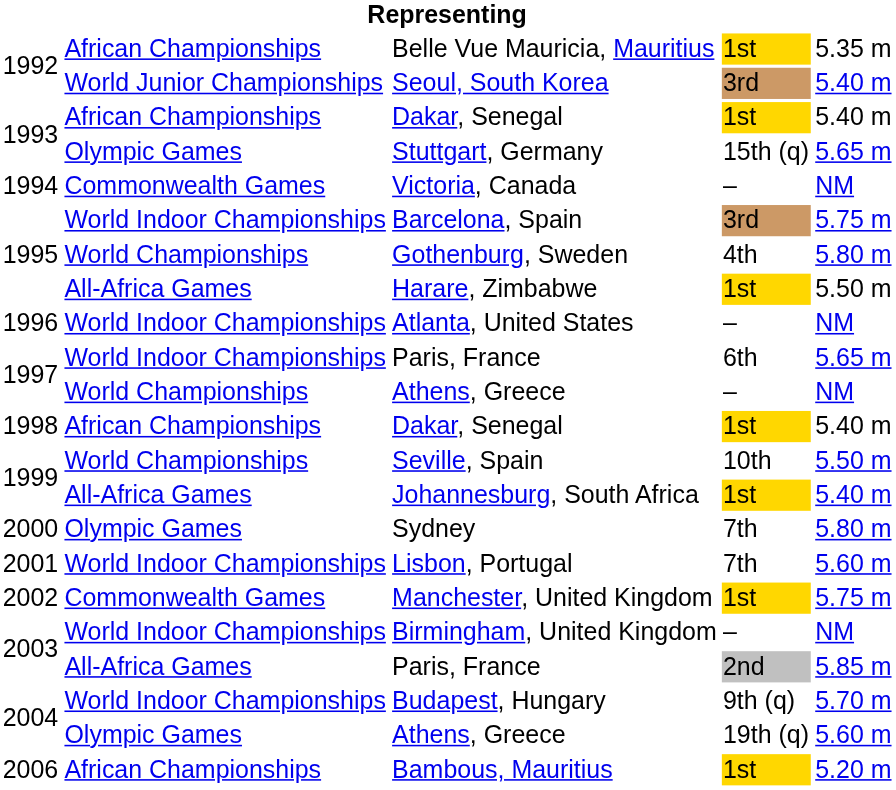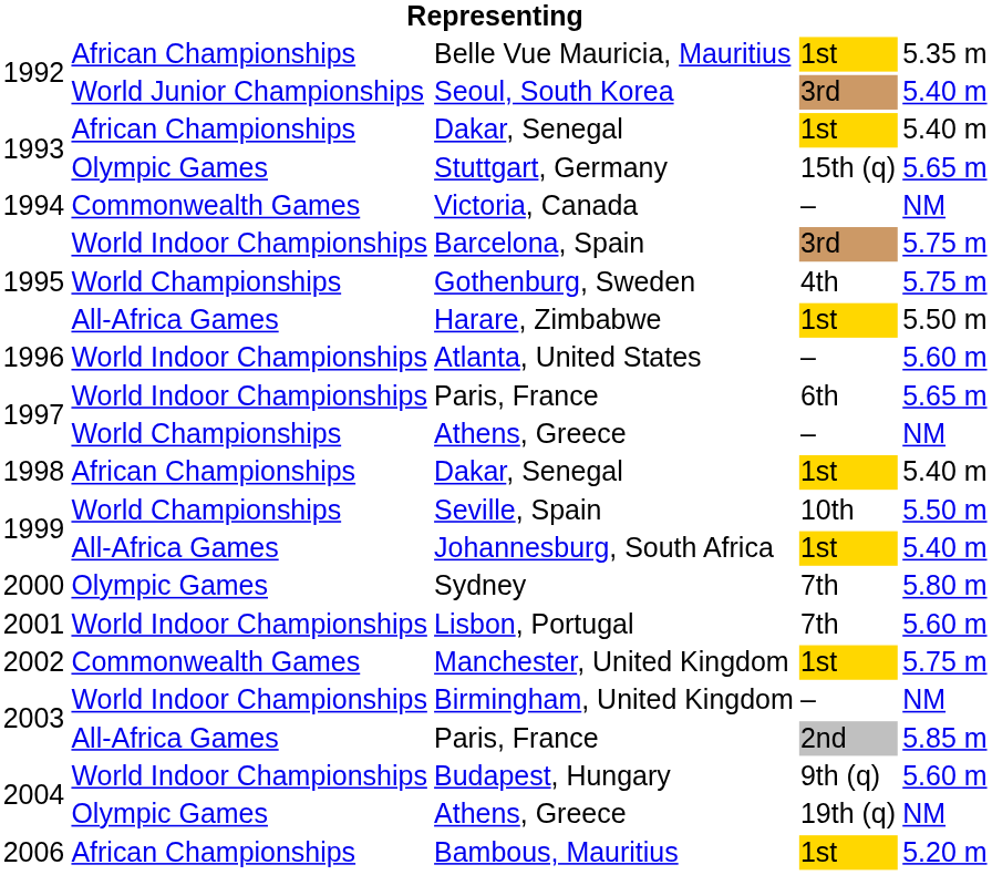 <table>
 <tr>
 <th colspan="5">Representing </th>
 </tr>
 <tr>
 <td rowspan=2>1992</td>
 <td><a href='#'>African Championships</a></td>
 <td>Belle Vue Mauricia, <a href='#'>Mauritius</a></td>
 <td bgcolor=gold>1st</td>
 <td>5.35 m</td>
 </tr>
 <tr>
 <td><a href='#'>World Junior Championships</a></td>
 <td><a href='#'>Seoul, South Korea</a></td>
 <td bgcolor=cc9966>3rd</td>
 <td><a href='#'>5.40 m</a></td>
 </tr>
 <tr>
 <td rowspan=2>1993</td>
 <td><a href='#'>African Championships</a></td>
 <td><a href='#'>Dakar</a>, Senegal</td>
 <td bgcolor=gold>1st</td>
 <td>5.40 m</td>
 </tr>
 <tr>
 <td><a href='#'>Olympic Games</a></td>
 <td><a href='#'>Stuttgart</a>, Germany</td>
 <td>15th (q)</td>
 <td><a href='#'>5.65 m</a></td>
 </tr>
 <tr>
 <td>1994</td>
 <td><a href='#'>Commonwealth Games</a></td>
 <td><a href='#'>Victoria</a>, Canada</td>
 <td>–</td>
 <td><a href='#'>NM</a></td>
 </tr>
 <tr>
 <td rowspan=3>1995</td>
 <td><a href='#'>World Indoor Championships</a></td>
 <td><a href='#'>Barcelona</a>, Spain</td>
 <td bgcolor=cc9966>3rd</td>
 <td><a href='#'>5.75 m</a></td>
 </tr>
 <tr>
 <td><a href='#'>World Championships</a></td>
 <td><a href='#'>Gothenburg</a>, Sweden</td>
 <td>4th</td>
-<td><a href='#'>5.80 m</a></td>
+<td><a href='#'>5.75 m</a></td>
 </tr>
 <tr>
 <td><a href='#'>All-Africa Games</a></td>
 <td><a href='#'>Harare</a>, Zimbabwe</td>
 <td bgcolor=gold>1st</td>
 <td>5.50 m</td>
 </tr>
 <tr>
 <td>1996</td>
 <td><a href='#'>World Indoor Championships</a></td>
 <td><a href='#'>Atlanta</a>, United States</td>
 <td>–</td>
-<td><a href='#'>NM</a></td>
+<td><a href='#'>5.60 m</a></td>
 </tr>
 <tr>
 <td rowspan=2>1997</td>
 <td><a href='#'>World Indoor Championships</a></td>
 <td>Paris, France</td>
 <td>6th</td>
 <td><a href='#'>5.65 m</a></td>
 </tr>
 <tr>
 <td><a href='#'>World Championships</a></td>
 <td><a href='#'>Athens</a>, Greece</td>
 <td>–</td>
 <td><a href='#'>NM</a></td>
 </tr>
 <tr>
 <td>1998</td>
 <td><a href='#'>African Championships</a></td>
 <td><a href='#'>Dakar</a>, Senegal</td>
 <td bgcolor=gold>1st</td>
 <td>5.40 m</td>
 </tr>
 <tr>
 <td rowspan=2>1999</td>
 <td><a href='#'>World Championships</a></td>
 <td><a href='#'>Seville</a>, Spain</td>
 <td>10th</td>
 <td><a href='#'>5.50 m</a></td>
 </tr>
 <tr>
 <td><a href='#'>All-Africa Games</a></td>
 <td><a href='#'>Johannesburg</a>, South Africa</td>
 <td bgcolor=gold>1st</td>
 <td><a href='#'>5.40 m</a></td>
 </tr>
 <tr>
 <td>2000</td>
 <td><a href='#'>Olympic Games</a></td>
 <td>Sydney</td>
 <td>7th</td>
 <td><a href='#'>5.80 m</a></td>
 </tr>
 <tr>
 <td>2001</td>
 <td><a href='#'>World Indoor Championships</a></td>
 <td><a href='#'>Lisbon</a>, Portugal</td>
 <td>7th</td>
 <td><a href='#'>5.60 m</a></td>
 </tr>
 <tr>
 <td>2002</td>
 <td><a href='#'>Commonwealth Games</a></td>
 <td><a href='#'>Manchester</a>, United Kingdom</td>
 <td bgcolor=gold>1st</td>
 <td><a href='#'>5.75 m</a></td>
 </tr>
 <tr>
 <td rowspan=2>2003</td>
 <td><a href='#'>World Indoor Championships</a></td>
 <td><a href='#'>Birmingham</a>, United Kingdom</td>
 <td>–</td>
 <td><a href='#'>NM</a></td>
 </tr>
 <tr>
 <td><a href='#'>All-Africa Games</a></td>
 <td>Paris, France</td>
 <td bgcolor=silver>2nd</td>
 <td><a href='#'>5.85 m</a></td>
 </tr>
 <tr>
 <td rowspan=2>2004</td>
 <td><a href='#'>World Indoor Championships</a></td>
 <td><a href='#'>Budapest</a>, Hungary</td>
 <td>9th (q)</td>
-<td><a href='#'>5.70 m</a></td>
+<td><a href='#'>5.60 m</a></td>
 </tr>
 <tr>
 <td><a href='#'>Olympic Games</a></td>
 <td><a href='#'>Athens</a>, Greece</td>
 <td>19th (q)</td>
-<td><a href='#'>5.60 m</a></td>
+<td><a href='#'>NM</a></td>
 </tr>
 <tr>
 <td>2006</td>
 <td><a href='#'>African Championships</a></td>
 <td><a href='#'>Bambous, Mauritius</a></td>
 <td bgcolor=gold>1st</td>
 <td><a href='#'>5.20 m</a></td>
 </tr>
 </table>
